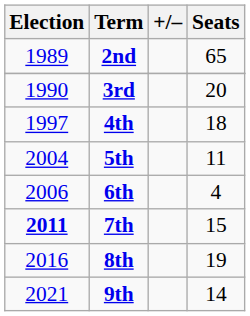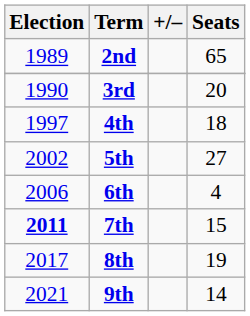 <table class="wikitable" style="float:right; text-align:center">
 <tr>
 <th>Election</th>
 <th>Term</th>
 <th>+/–</th>
 <th>Seats</th>
 </tr>
 <tr>
 <td><a href='#'>1989</a></td>
 <td><strong><a href='#'>2nd</a></strong></td>
 <td></td>
 <td> 65</td>
 </tr>
 <tr>
 </tr>
 <tr>
 <td><a href='#'>1990</a></td>
 <td><strong><a href='#'>3rd</a></strong></td>
 <td></td>
 <td> 20</td>
 </tr>
 <tr>
 <td><a href='#'>1997</a></td>
 <td><strong><a href='#'>4th</a></strong></td>
 <td></td>
 <td> 18</td>
 </tr>
 <tr>
-<td><a href='#'>2004</a></td>
+<td><a href='#'>2002</a></td>
 <td><strong><a href='#'>5th</a></strong></td>
 <td></td>
-<td> 11</td>
+<td> 27</td>
 </tr>
 <tr>
 <td><a href='#'>2006</a></td>
 <td><strong><a href='#'>6th</a></strong></td>
 <td></td>
 <td> 4</td>
 </tr>
 <tr>
 <td><strong><a href='#'>2011</a></strong></td>
 <td><strong><a href='#'>7th</a></strong></td>
 <td></td>
 <td> 15</td>
 </tr>
 <tr>
-<td><a href='#'>2016</a></td>
+<td><a href='#'>2017</a></td>
 <td><strong><a href='#'>8th</a></strong></td>
 <td></td>
 <td> 19</td>
 </tr>
 <tr>
 <td><a href='#'>2021</a></td>
 <td><strong><a href='#'>9th</a></strong></td>
 <td></td>
 <td> 14</td>
 </tr>
 </table>
